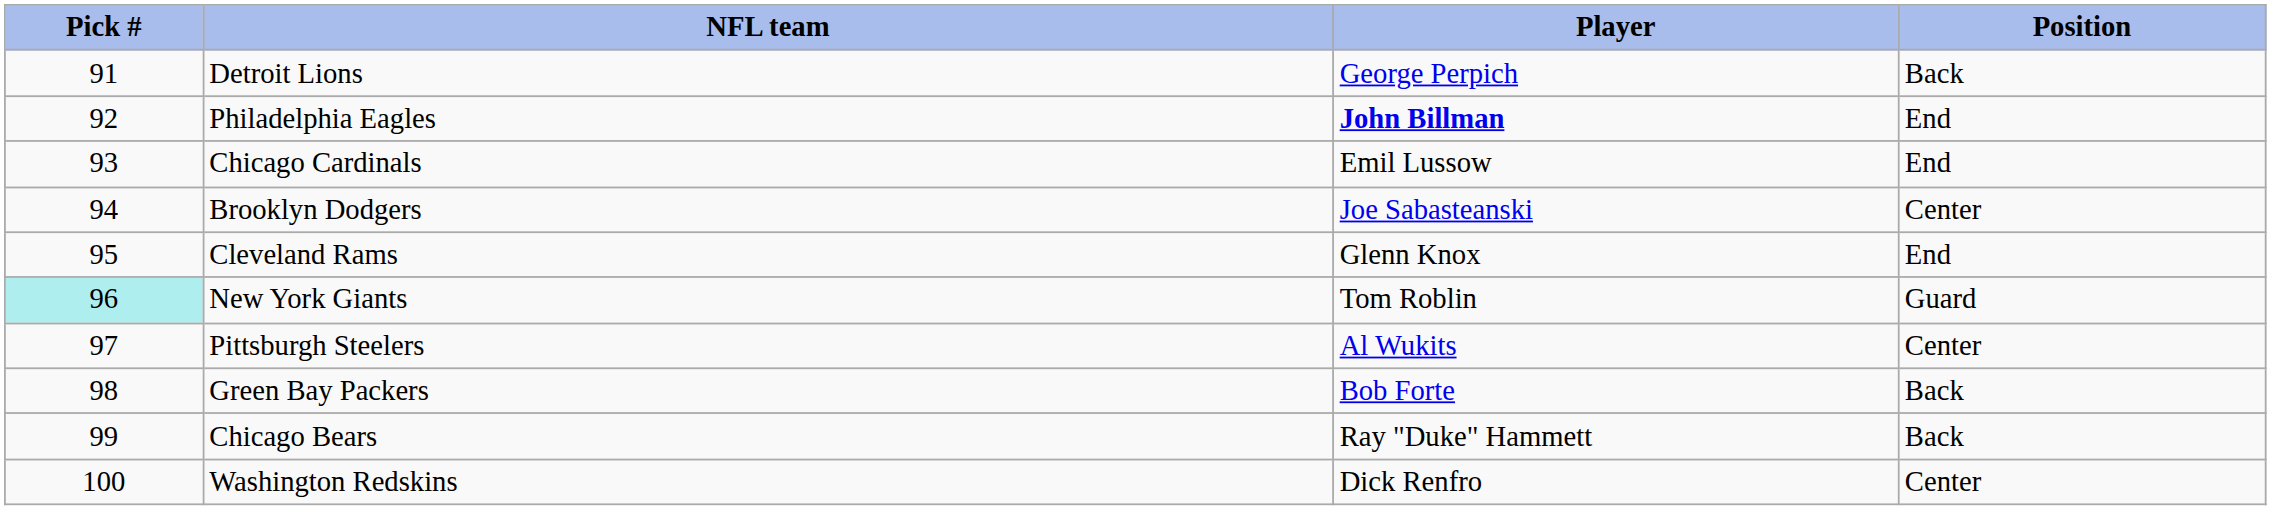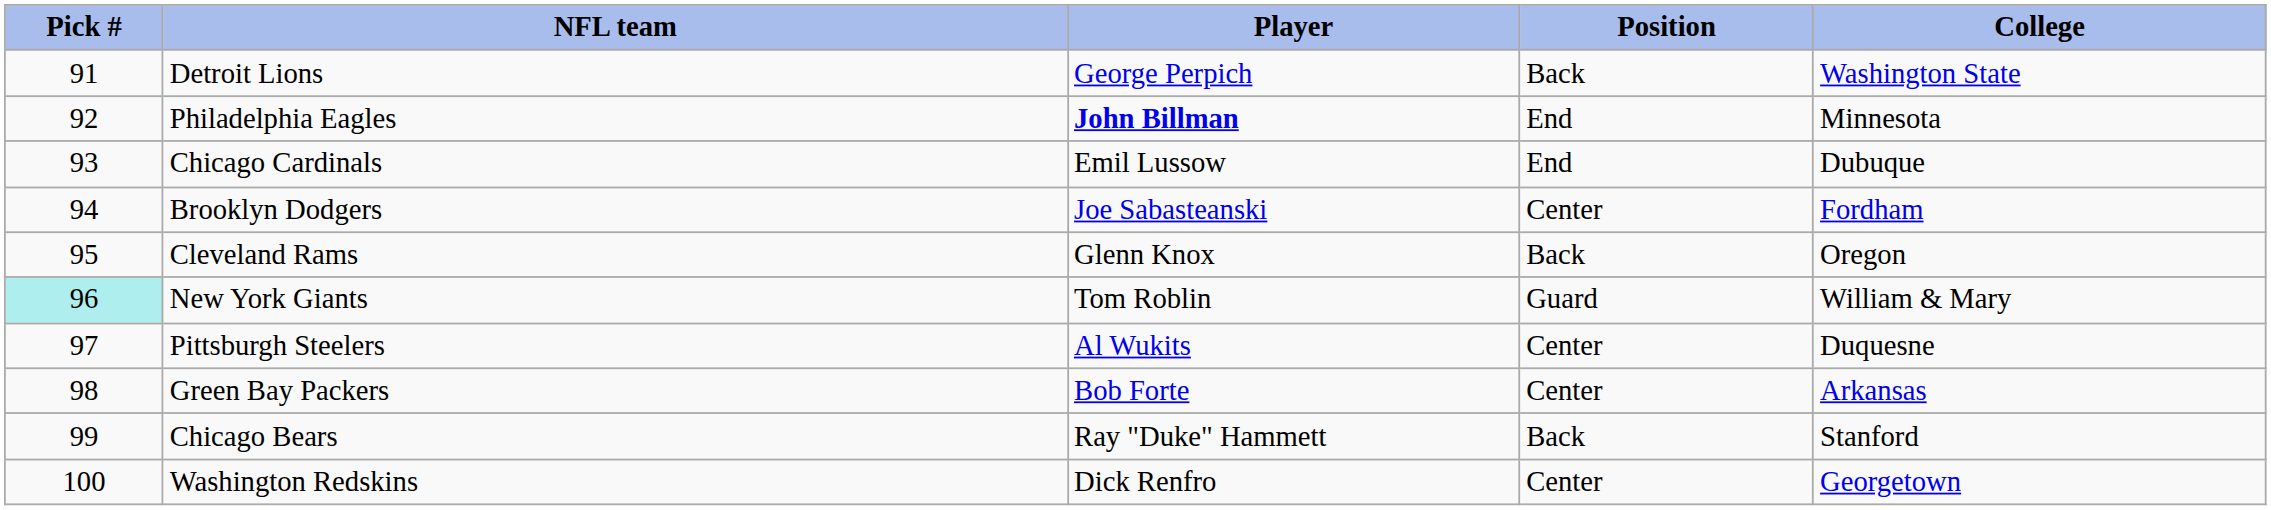 <table class="wikitable sortable sortable" style="width: 100%">
 <tr>
 <th style="background:#A8BDEC;" width=7%>Pick #</th>
 <th width=40% style="background:#A8BDEC;">NFL team</th>
 <th width=20% style="background:#A8BDEC;">Player</th>
 <th width=13% style="background:#A8BDEC;">Position</th>
+<th style="background:#A8BDEC;">College</th>
 </tr>
 <tr>
 <td align=center>91</td>
 <td>Detroit Lions</td>
 <td><a href='#'>George Perpich</a></td>
 <td>Back</td>
+<td><a href='#'>Washington State</a></td>
 </tr>
 <tr>
 <td align=center>92</td>
 <td>Philadelphia Eagles</td>
 <td><strong><a href='#'>John Billman</a></strong></td>
 <td>End</td>
+<td>Minnesota</td>
 </tr>
 <tr>
 <td align=center>93</td>
 <td>Chicago Cardinals</td>
 <td>Emil Lussow</td>
 <td>End</td>
+<td>Dubuque</td>
 </tr>
 <tr>
 <td align=center>94</td>
 <td>Brooklyn Dodgers</td>
 <td><a href='#'>Joe Sabasteanski</a></td>
 <td>Center</td>
+<td><a href='#'>Fordham</a></td>
 </tr>
 <tr>
 <td align=center>95</td>
 <td>Cleveland Rams</td>
 <td>Glenn Knox</td>
-<td>End</td>
+<td>Back</td>
+<td>Oregon</td>
 </tr>
 <tr>
 <td align=center style="background: paleturquoise;">96</td>
 <td>New York Giants</td>
 <td>Tom Roblin</td>
 <td>Guard</td>
+<td>William & Mary</td>
 </tr>
 <tr>
 <td align=center>97</td>
 <td>Pittsburgh Steelers</td>
 <td><a href='#'>Al Wukits</a></td>
 <td>Center</td>
+<td>Duquesne</td>
 </tr>
 <tr>
 <td align=center>98</td>
 <td>Green Bay Packers</td>
 <td><a href='#'>Bob Forte</a></td>
-<td>Back</td>
+<td>Center</td>
+<td><a href='#'>Arkansas</a></td>
 </tr>
 <tr>
 <td align=center>99</td>
 <td>Chicago Bears</td>
 <td>Ray "Duke" Hammett</td>
 <td>Back</td>
+<td>Stanford</td>
 </tr>
 <tr>
 <td align=center>100</td>
 <td>Washington Redskins</td>
 <td>Dick Renfro</td>
 <td>Center</td>
+<td><a href='#'>Georgetown</a></td>
 </tr>
 </table>
